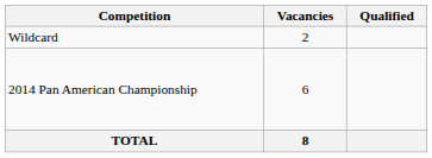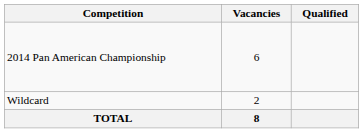 <table class="wikitable" width=500>
 <tr>
 <th>Competition</th>
 <th>Vacancies</th>
 <th>Qualified</th>
 </tr>
 <tr>
+<td>2014 Pan American Championship</td>
+<td align="center">6</td>
+<td><br><br><br><br><br></td>
+</tr>
+<tr>
 <td>Wildcard</td>
 <td align="center">2</td>
 <td><br> </td>
-</tr>
-<tr>
-<td>2014 Pan American Championship</td>
-<td align="center">6</td>
-<td><br><br><br><br><br></td>
 </tr>
 <tr>
 <th>TOTAL</th>
 <th>8</th>
 <th></th>
 </tr>
 </table>
